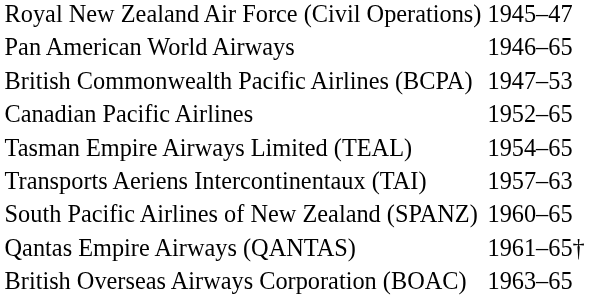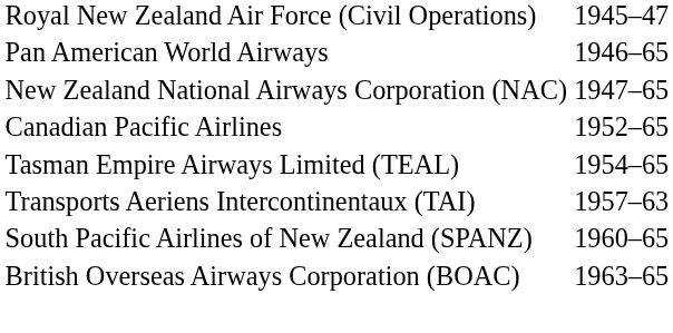 <table>
 <tr>
 <td>Royal New Zealand Air Force (Civil Operations)</td>
 <td>1945–47</td>
 </tr>
 <tr>
 <td>Pan American World Airways</td>
 <td>1946–65</td>
 </tr>
 <tr>
-<td>British Commonwealth Pacific Airlines (BCPA)</td>
-<td>1947–53</td>
+<td>New Zealand National Airways Corporation (NAC)</td>
+<td>1947–65</td>
 </tr>
 <tr>
 <td>Canadian Pacific Airlines</td>
 <td>1952–65</td>
 </tr>
 <tr>
 <td>Tasman Empire Airways Limited (TEAL)</td>
 <td>1954–65</td>
 </tr>
 <tr>
 <td>Transports Aeriens Intercontinentaux (TAI)</td>
 <td>1957–63</td>
 </tr>
 <tr>
 <td>South Pacific Airlines of New Zealand (SPANZ)</td>
 <td>1960–65</td>
 </tr>
 <tr>
-<td>Qantas Empire Airways (QANTAS)</td>
-<td>1961–65†</td>
-</tr>
-<tr>
 <td>British Overseas Airways Corporation (BOAC)</td>
 <td>1963–65</td>
 </tr>
 </table>
